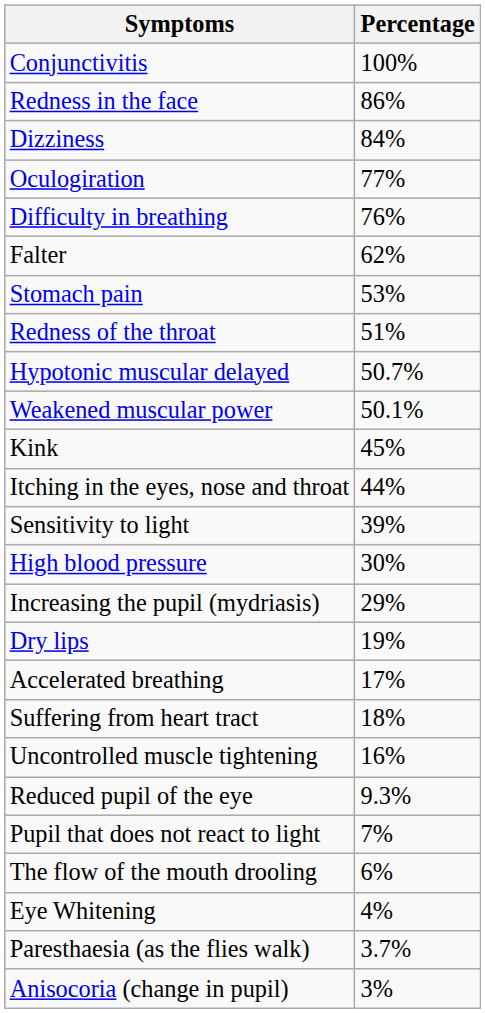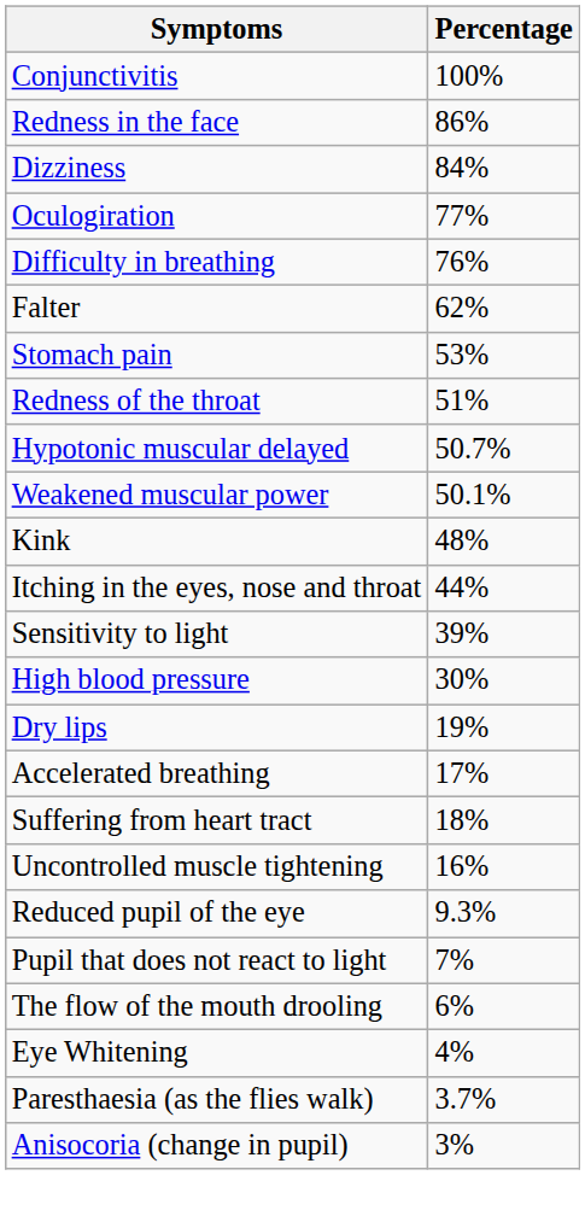 <table class="wikitable" style="float:right; margin: 1em auto 1em auto;">
 <tr>
 <th scope="col">Symptoms</th>
 <th scope="col">Percentage</th>
 </tr>
 <tr>
 <td><a href='#'>Conjunctivitis</a></td>
 <td>100%</td>
 </tr>
 <tr>
 <td><a href='#'>Redness in the face</a></td>
 <td>86%</td>
 </tr>
 <tr>
 <td><a href='#'>Dizziness</a></td>
 <td>84%</td>
 </tr>
 <tr>
 <td><a href='#'>Oculogiration</a></td>
 <td>77%</td>
 </tr>
 <tr>
 <td><a href='#'>Difficulty in breathing</a></td>
 <td>76%</td>
 </tr>
 <tr>
 <td>Falter</td>
 <td>62%</td>
 </tr>
 <tr>
 <td><a href='#'>Stomach pain</a></td>
 <td>53%</td>
 </tr>
 <tr>
 <td><a href='#'>Redness of the throat</a></td>
 <td>51%</td>
 </tr>
 <tr>
 <td><a href='#'>Hypotonic muscular delayed</a></td>
 <td>50.7%</td>
 </tr>
 <tr>
 <td><a href='#'>Weakened muscular power</a></td>
 <td>50.1%</td>
 </tr>
 <tr>
 <td>Kink</td>
-<td>45%</td>
+<td>48%</td>
 </tr>
 <tr>
 <td>Itching in the eyes, nose and throat</td>
 <td>44%</td>
 </tr>
 <tr>
 <td>Sensitivity to light</td>
 <td>39%</td>
 </tr>
 <tr>
 <td><a href='#'>High blood pressure</a></td>
 <td>30%</td>
-</tr>
-<tr>
-<td>Increasing the pupil (mydriasis)</td>
-<td>29%</td>
 </tr>
 <tr>
 <td><a href='#'>Dry lips</a></td>
 <td>19%</td>
 </tr>
 <tr>
 <td>Accelerated breathing</td>
 <td>17%</td>
 </tr>
 <tr>
 <td>Suffering from heart tract</td>
 <td>18%</td>
 </tr>
 <tr>
 <td>Uncontrolled muscle tightening</td>
 <td>16%</td>
 </tr>
 <tr>
 <td>Reduced pupil of the eye</td>
 <td>9.3%</td>
 </tr>
 <tr>
 <td>Pupil that does not react to light</td>
 <td>7%</td>
 </tr>
 <tr>
 <td>The flow of the mouth drooling</td>
 <td>6%</td>
 </tr>
 <tr>
 <td>Eye Whitening</td>
 <td>4%</td>
 </tr>
 <tr>
 <td>Paresthaesia (as the flies walk)</td>
 <td>3.7%</td>
 </tr>
 <tr>
 <td><a href='#'>Anisocoria</a> (change in pupil)</td>
 <td>3%</td>
 </tr>
 </table>
